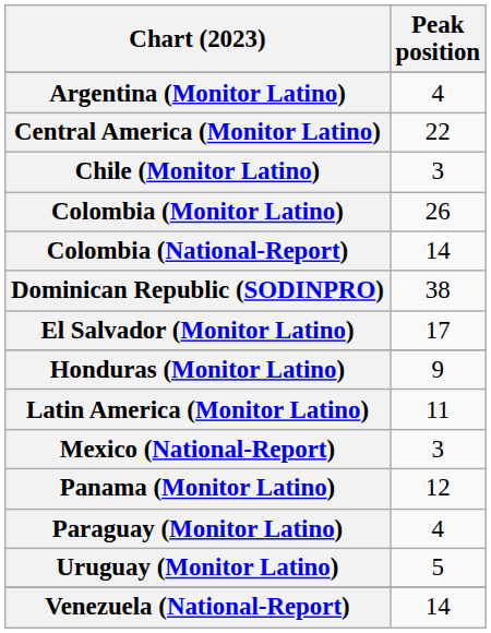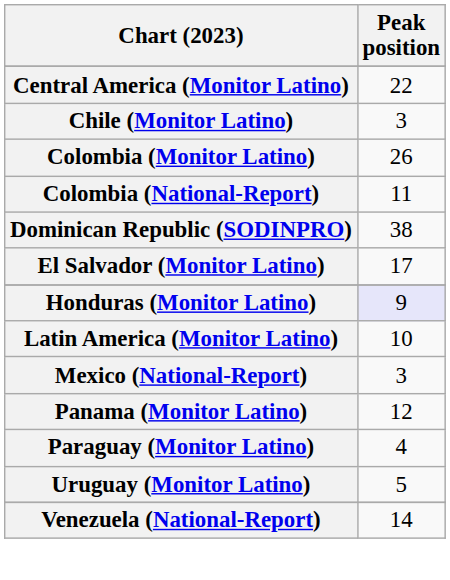 <table class="wikitable sortable plainrowheaders" style="text-align:center">
 <tr>
 <th scope="col">Chart (2023)</th>
 <th scope="col">Peak<br>position</th>
 </tr>
 <tr>
-</tr>
-<tr>
-<th scope="row">Argentina (<a href='#'>Monitor Latino</a>)</th>
-<td>4</td>
 </tr>
 <tr>
 <th scope="row">Central America (<a href='#'>Monitor Latino</a>)</th>
 <td>22</td>
 </tr>
 <tr>
 <th scope="row">Chile (<a href='#'>Monitor Latino</a>)</th>
 <td>3</td>
 </tr>
 <tr>
 <th scope="row">Colombia (<a href='#'>Monitor Latino</a>)</th>
 <td>26</td>
 </tr>
 <tr>
 <th scope="row">Colombia (<a href='#'>National-Report</a>)</th>
-<td>14</td>
+<td>11</td>
 </tr>
 <tr>
 <th scope="row">Dominican Republic (<a href='#'>SODINPRO</a>)</th>
 <td>38</td>
 </tr>
 <tr>
 <th scope="row">El Salvador (<a href='#'>Monitor Latino</a>)</th>
 <td>17</td>
 </tr>
 <tr>
 </tr>
 <tr>
 <th scope="row">Honduras (<a href='#'>Monitor Latino</a>)</th>
-<td>9</td>
+<td style="background: lavender;">9</td>
 </tr>
 <tr>
 <th scope="row">Latin America (<a href='#'>Monitor Latino</a>)</th>
-<td>11</td>
+<td>10</td>
 </tr>
 <tr>
 <th scope="row">Mexico (<a href='#'>National-Report</a>)</th>
 <td>3</td>
 </tr>
 <tr>
 <th scope="row">Panama (<a href='#'>Monitor Latino</a>)</th>
 <td>12</td>
 </tr>
 <tr>
 <th scope="row">Paraguay (<a href='#'>Monitor Latino</a>)</th>
 <td>4</td>
 </tr>
 <tr>
 <th scope="row">Uruguay (<a href='#'>Monitor Latino</a>)</th>
 <td>5</td>
 </tr>
 <tr>
 </tr>
 <tr>
 </tr>
 <tr>
 </tr>
 <tr>
 </tr>
 <tr>
 <th scope="row">Venezuela (<a href='#'>National-Report</a>)</th>
 <td>14</td>
 </tr>
 </table>
